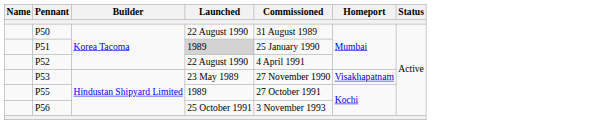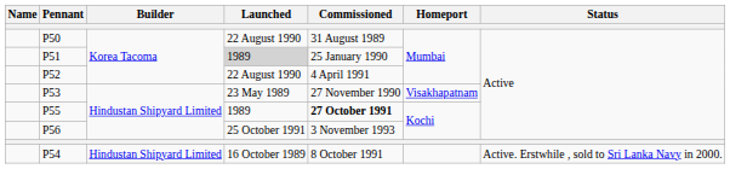 <table class=wikitable>
 <tr>
 <th>Name</th>
 <th>Pennant</th>
 <th>Builder</th>
 <th>Launched</th>
 <th>Commissioned</th>
 <th>Homeport</th>
 <th>Status</th>
 </tr>
 <tr>
 <th colspan='7'></th>
 </tr>
 <tr>
 <td></td>
 <td>P50</td>
 <td rowspan='3'><a href='#'>Korea Tacoma</a></td>
 <td>22 August 1990</td>
 <td>31 August 1989</td>
 <td rowspan="3"><a href='#'>Mumbai</a></td>
 <td rowspan="6">Active</td>
 </tr>
 <tr>
 <td></td>
 <td>P51</td>
 <td style="background: lightgrey;">1989</td>
 <td>25 January 1990</td>
 </tr>
 <tr>
 <td></td>
 <td>P52</td>
 <td>22 August 1990</td>
 <td>4 April 1991</td>
 </tr>
 <tr>
 <td></td>
 <td>P53</td>
 <td rowspan='3'><a href='#'>Hindustan Shipyard Limited</a></td>
 <td>23 May 1989</td>
 <td>27 November 1990</td>
 <td><a href='#'>Visakhapatnam</a></td>
 </tr>
 <tr>
 <td></td>
 <td>P55</td>
 <td>1989</td>
-<td>27 October 1991</td>
+<td><strong>27 October 1991</strong></td>
 <td rowspan="2"><a href='#'>Kochi</a></td>
 </tr>
 <tr>
 <td></td>
 <td>P56</td>
 <td>25 October 1991</td>
 <td>3 November 1993</td>
 </tr>
 <tr>
 <th colspan='7'></th>
 </tr>
+<tr>
+<td></td>
+<td>P54</td>
+<td><a href='#'>Hindustan Shipyard Limited</a></td>
+<td>16 October 1989</td>
+<td>8 October 1991</td>
+<td></td>
+<td>Active. Erstwhile , sold to <a href='#'>Sri Lanka Navy</a> in 2000.</td>
+</tr>
 </table>
